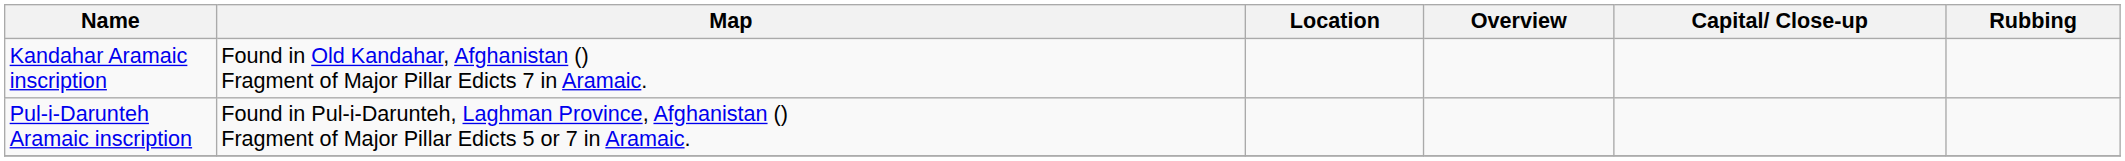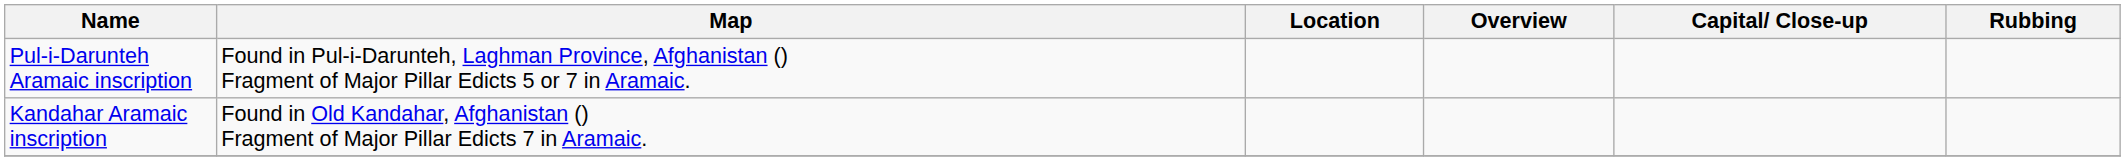 <table class = "wikitable center">
 <tr>
 <th scope = "col" width = "10%">Name</th>
 <th scope = "col">Map</th>
 <th scope = "col">Location</th>
 <th scope = "col">Overview</th>
 <th scope = "col">Capital/ Close-up</th>
 <th scope = "col">Rubbing</th>
 </tr>
 <tr>
+<td><a href='#'>Pul-i-Darunteh Aramaic inscription</a></td>
+<td>Found in Pul-i-Darunteh, <a href='#'>Laghman Province</a>, <a href='#'>Afghanistan</a> ()<br>Fragment of Major Pillar Edicts 5 or 7 in <a href='#'>Aramaic</a>.</td>
+<td><br></td>
+<td></td>
+<td></td>
+<td></td>
+</tr>
+<tr>
 <td><a href='#'>Kandahar Aramaic inscription</a></td>
 <td>Found in <a href='#'>Old Kandahar</a>, <a href='#'>Afghanistan</a> ()<br>Fragment of Major Pillar Edicts 7 in <a href='#'>Aramaic</a>.</td>
 <td><br></td>
 <td></td>
 <td></td>
 <td></td>
 </tr>
 <tr>
-<td><a href='#'>Pul-i-Darunteh Aramaic inscription</a></td>
-<td>Found in Pul-i-Darunteh, <a href='#'>Laghman Province</a>, <a href='#'>Afghanistan</a> ()<br>Fragment of Major Pillar Edicts 5 or 7 in <a href='#'>Aramaic</a>.</td>
-<td><br></td>
-<td></td>
-<td></td>
-<td></td>
-</tr>
-<tr>
 </tr>
 </table>
